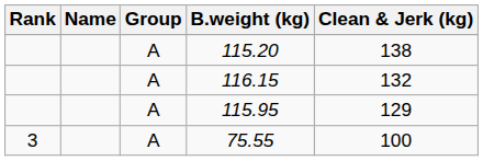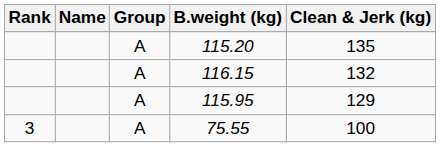 <table class="wikitable sortable" style="text-align:center;">
 <tr>
 <th>Rank</th>
 <th>Name</th>
 <th>Group</th>
 <th>B.weight (kg)</th>
 <th>Clean & Jerk (kg)</th>
 </tr>
 <tr>
 </tr>
 <tr>
 <td></td>
 <td align=left></td>
 <td>A</td>
 <td><em>115.20</em></td>
-<td>138</td>
+<td>135</td>
 </tr>
 <tr>
 <td></td>
 <td align=left></td>
 <td>A</td>
 <td><em>116.15</em></td>
 <td>132</td>
 </tr>
 <tr>
 <td></td>
 <td align=left></td>
 <td>A</td>
 <td><em>115.95</em></td>
 <td>129</td>
 </tr>
 <tr>
 <td>3</td>
 <td align=left></td>
 <td>A</td>
 <td><em>75.55</em></td>
 <td>100</td>
 </tr>
 </table>
